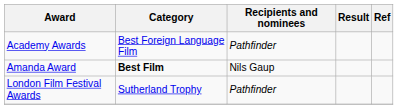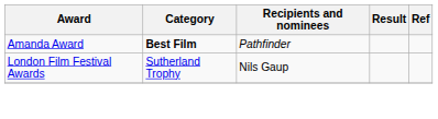 <table class="wikitable">
 <tr>
 <th>Award</th>
 <th>Category</th>
 <th>Recipients and nominees</th>
 <th>Result</th>
 <th>Ref</th>
 </tr>
 <tr>
-<td><a href='#'>Academy Awards</a></td>
-<td><a href='#'>Best Foreign Language Film</a></td>
-<td><em>Pathfinder</em></td>
-<td></td>
-<td></td>
-</tr>
-<tr>
 <td><a href='#'>Amanda Award</a></td>
 <td><strong>Best Film</strong></td>
-<td>Nils Gaup</td>
+<td><em>Pathfinder</em></td>
 <td></td>
 <td></td>
 </tr>
 <tr>
 <td><a href='#'>London Film Festival Awards</a></td>
 <td><a href='#'>Sutherland Trophy</a></td>
-<td><em>Pathfinder</em></td>
+<td>Nils Gaup</td>
 <td></td>
 <td></td>
 </tr>
 <tr>
 </tr>
 </table>
